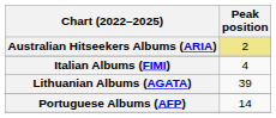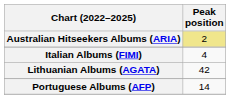 <table class="wikitable sortable plainrowheaders" style="text-align:center">
 <tr>
 <th scope="col">Chart (2022–2025)</th>
 <th scope="col">Peak<br>position</th>
 </tr>
 <tr>
 <th scope="row">Australian Hitseekers Albums (<a href='#'>ARIA</a>)</th>
 <td style="background: khaki;">2</td>
 </tr>
 <tr>
 </tr>
 <tr>
 </tr>
 <tr>
 </tr>
 <tr>
 </tr>
 <tr>
 </tr>
 <tr>
 </tr>
 <tr>
 </tr>
 <tr>
 </tr>
 <tr>
 </tr>
 <tr>
 <th scope="row">Italian Albums (<a href='#'>FIMI</a>)</th>
 <td>4</td>
 </tr>
 <tr>
 <th scope="row">Lithuanian Albums (<a href='#'>AGATA</a>)</th>
-<td>39</td>
+<td>42</td>
 </tr>
 <tr>
 </tr>
 <tr>
 </tr>
 <tr>
 <th scope="row">Portuguese Albums (<a href='#'>AFP</a>)</th>
 <td>14</td>
 </tr>
 <tr>
 </tr>
 <tr>
 </tr>
 <tr>
 </tr>
 <tr>
 </tr>
 <tr>
 </tr>
 <tr>
 </tr>
 <tr>
 </tr>
 <tr>
 </tr>
 </table>
